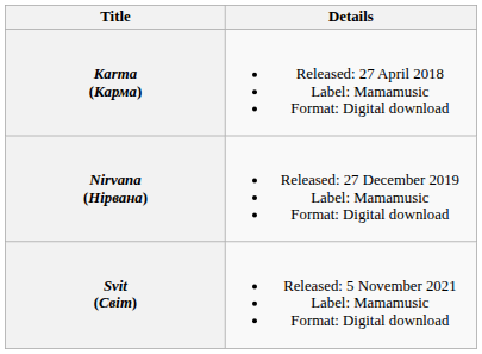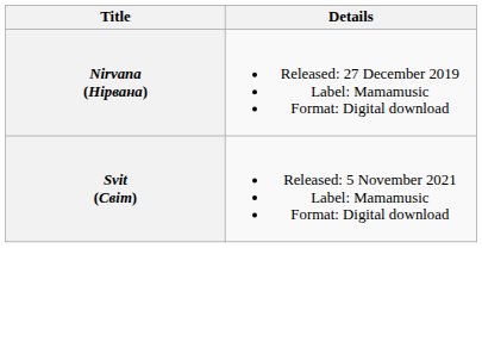 <table class="wikitable plainrowheaders" style="text-align:center;">
 <tr>
 <th scope="col" style="width:14em;">Title</th>
 <th scope="col" style="width:16em;">Details</th>
-</tr>
-<tr>
-<th scope="row"><em>Karma</em><br><span>(<em>Карма</em>)</span></th>
-<td><br><ul><li>Released: 27 April 2018</li><li>Label: Mamamusic</li><li>Format: Digital download</li></ul></td>
 </tr>
 <tr>
 <th scope="row"><em>Nirvana</em><br><span>(<em>Нірвана</em>)</span></th>
 <td><br><ul><li>Released: 27 December 2019</li><li>Label: Mamamusic</li><li>Format: Digital download</li></ul></td>
 </tr>
 <tr>
 <th scope="row"><em>Svit</em><br><span>(<em>Світ</em>)</span></th>
 <td><br><ul><li>Released: 5 November 2021</li><li>Label: Mamamusic</li><li>Format: Digital download</li></ul></td>
 </tr>
 </table>
